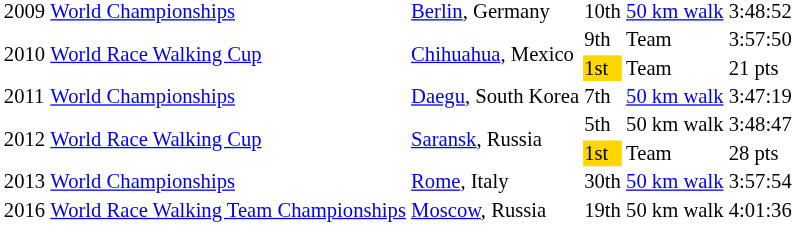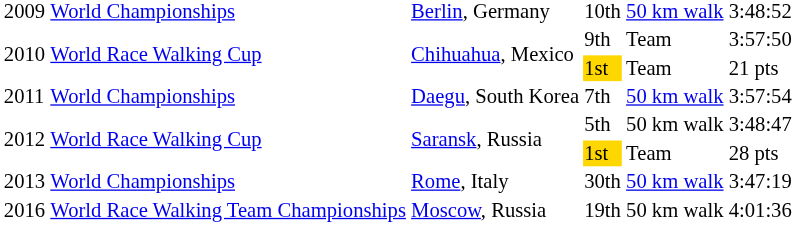 <table>
 <tr>
 <td>2009</td>
 <td><a href='#'>World Championships</a></td>
 <td><a href='#'>Berlin</a>, Germany</td>
 <td>10th</td>
 <td><a href='#'>50 km walk</a></td>
 <td>3:48:52</td>
 </tr>
 <tr>
 <td rowspan=2>2010</td>
 <td rowspan=2><a href='#'>World Race Walking Cup</a></td>
 <td rowspan=2><a href='#'>Chihuahua</a>, Mexico</td>
 <td>9th</td>
 <td>Team</td>
 <td>3:57:50</td>
 </tr>
 <tr>
 <td bgcolor=gold>1st</td>
 <td>Team</td>
 <td>21 pts</td>
 </tr>
 <tr>
 <td>2011</td>
 <td><a href='#'>World Championships</a></td>
 <td><a href='#'>Daegu</a>, South Korea</td>
 <td>7th</td>
 <td><a href='#'>50 km walk</a></td>
-<td>3:47:19</td>
+<td>3:57:54</td>
 </tr>
 <tr>
 <td rowspan=2>2012</td>
 <td rowspan=2><a href='#'>World Race Walking Cup</a></td>
 <td rowspan=2><a href='#'>Saransk</a>, Russia</td>
 <td>5th</td>
 <td>50 km walk</td>
 <td>3:48:47</td>
 </tr>
 <tr>
 <td bgcolor=gold>1st</td>
 <td>Team</td>
 <td>28 pts</td>
 </tr>
 <tr>
 <td>2013</td>
 <td><a href='#'>World Championships</a></td>
 <td><a href='#'>Rome</a>, Italy</td>
 <td>30th</td>
 <td><a href='#'>50 km walk</a></td>
-<td>3:57:54</td>
+<td>3:47:19</td>
 </tr>
 <tr>
 <td>2016</td>
 <td><a href='#'>World Race Walking Team Championships</a></td>
 <td><a href='#'>Moscow</a>, Russia</td>
 <td>19th</td>
 <td>50 km walk</td>
 <td>4:01:36</td>
 </tr>
 </table>
